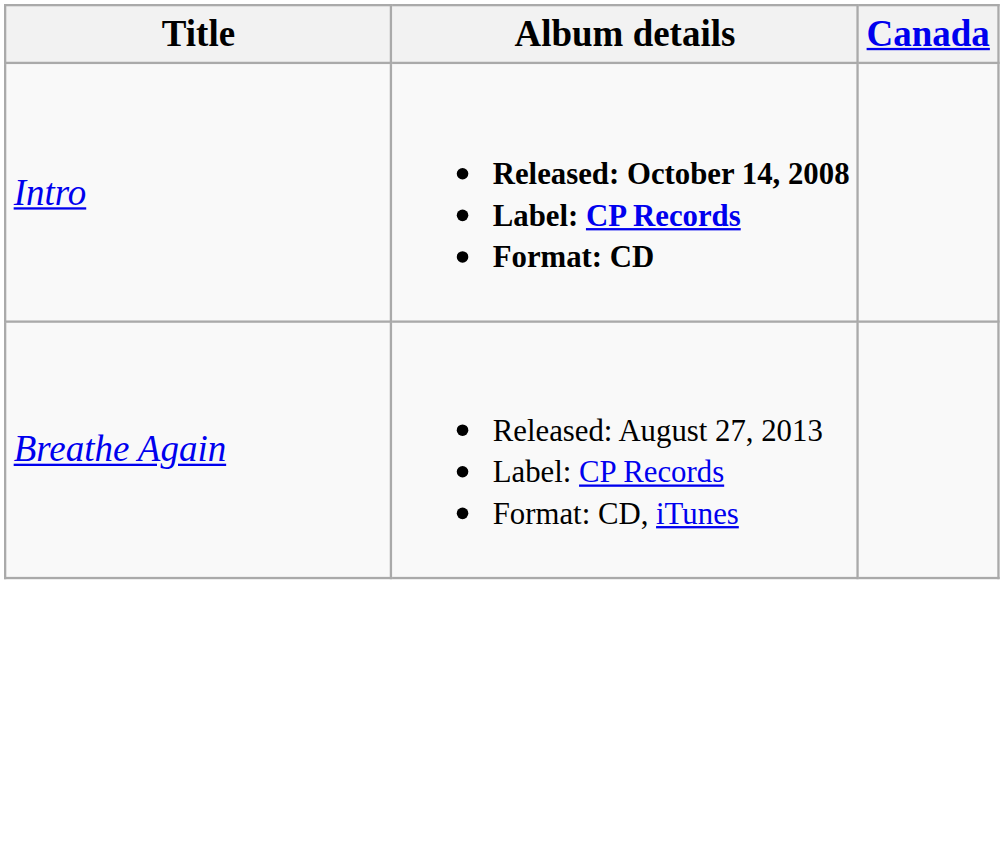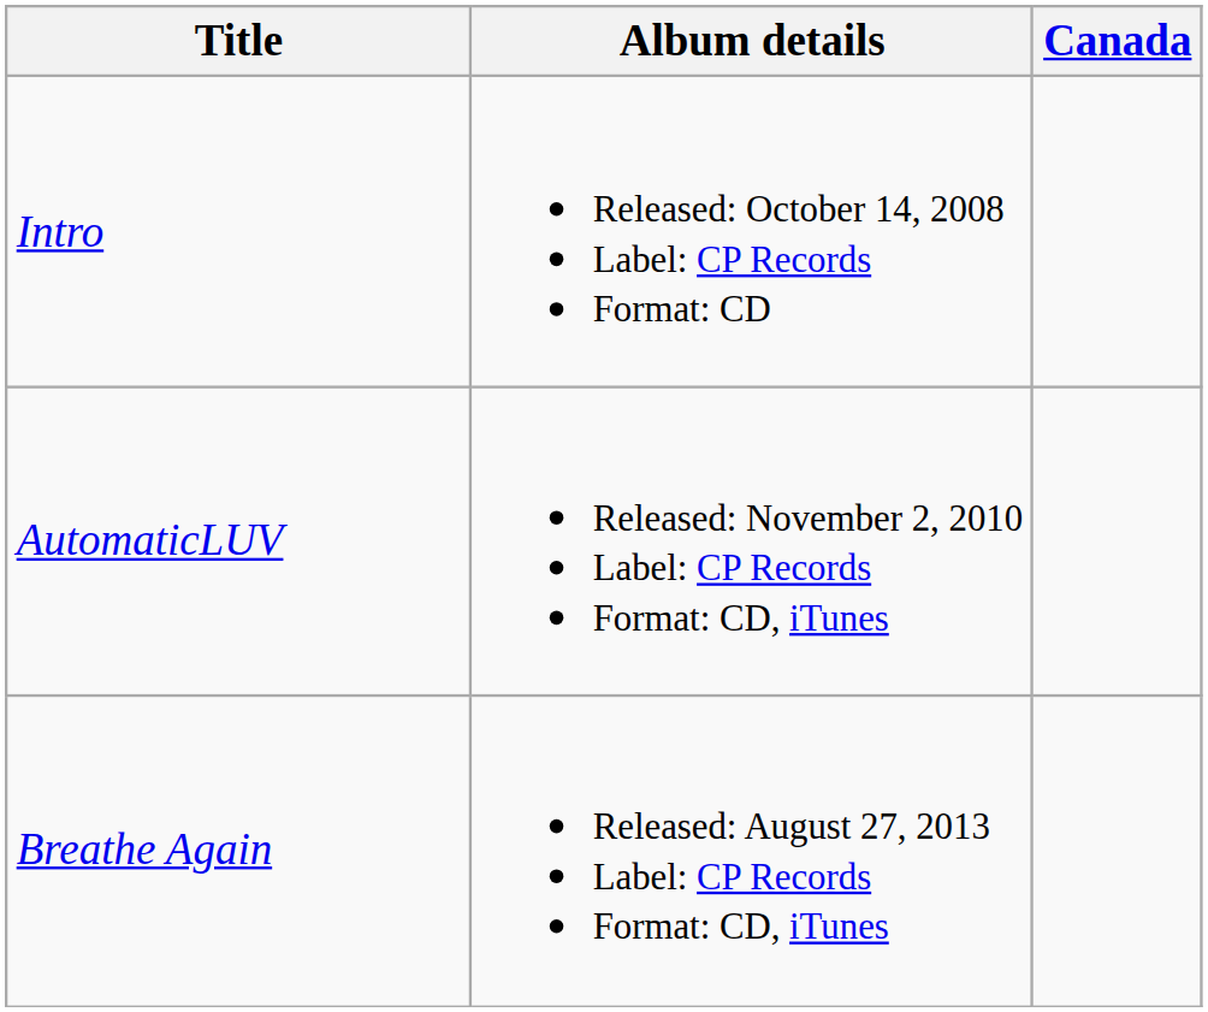 <table class="wikitable">
 <tr>
 <th scope="col" rowspan="1" style="width:10em;">Title</th>
 <th scope="col" rowspan="1">Album details</th>
 <th scope="col" rowspan="1"><a href='#'>Canada</a></th>
 </tr>
 <tr>
 <td><em><a href='#'>Intro</a></em></td>
-<td><strong><br><ul><li><small>Released: October 14, 2008</small></li><li><small>Label: <a href='#'>CP Records</a></small></li><li><small>Format: CD</small></li></ul></strong></td>
+<td><br><ul><li><small>Released: October 14, 2008</small></li><li><small>Label: <a href='#'>CP Records</a></small></li><li><small>Format: CD</small></li></ul></td>
+<td></td>
+</tr>
+<tr>
+<td><em><a href='#'>AutomaticLUV</a></em></td>
+<td><br><ul><li><small>Released: November 2, 2010</small></li><li><small>Label: <a href='#'>CP Records</a></small></li><li><small>Format: CD, <a href='#'>iTunes</a></small></li></ul></td>
 <td></td>
 </tr>
 <tr>
 <td><em><a href='#'>Breathe Again</a></em></td>
 <td><br><ul><li><small>Released: August 27, 2013</small></li><li><small>Label: <a href='#'>CP Records</a></small></li><li><small>Format: CD, <a href='#'>iTunes</a></small></li></ul></td>
 <td></td>
 </tr>
 </table>
